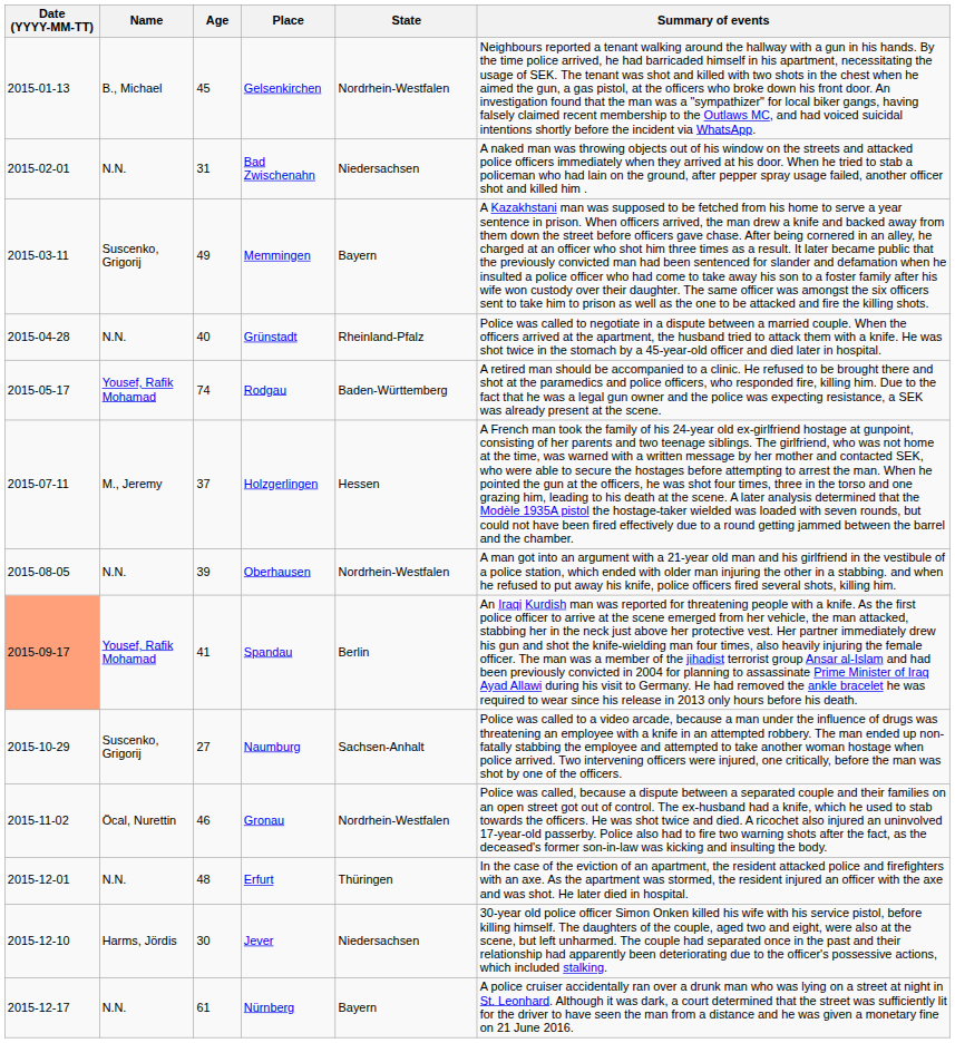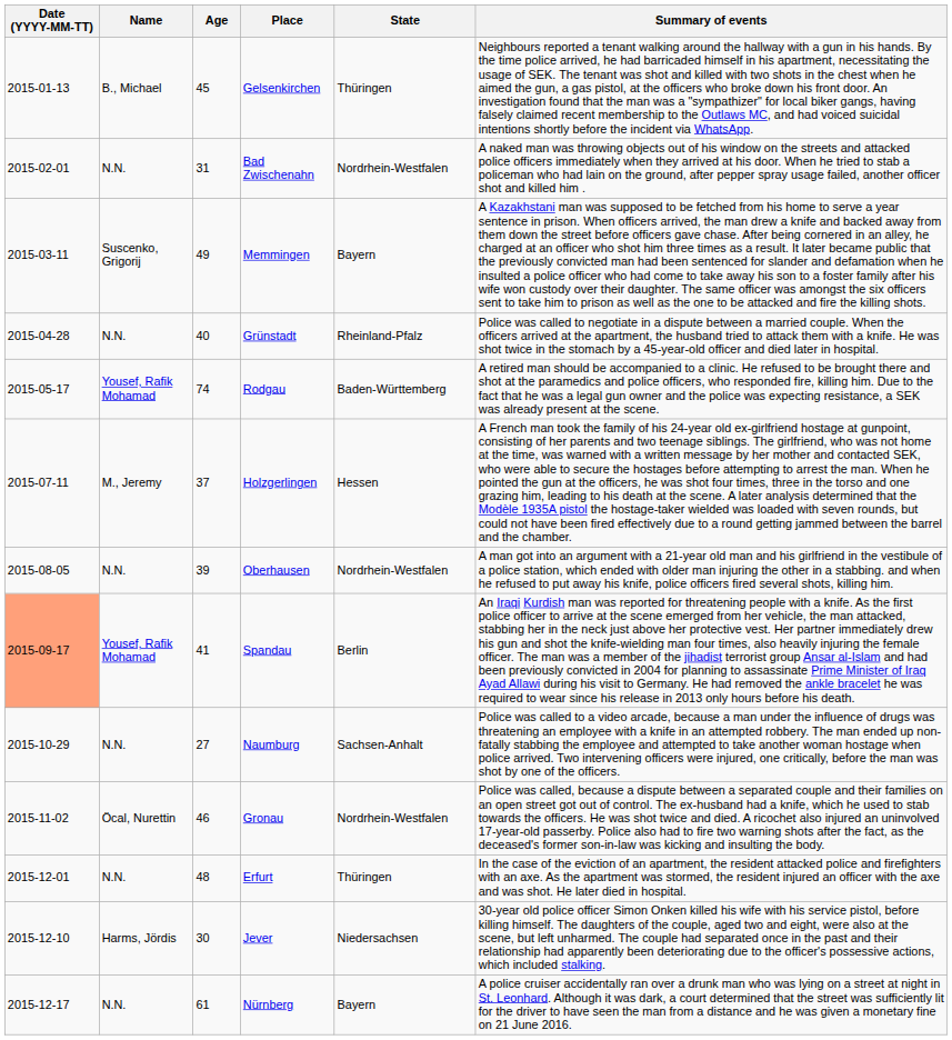 <table class="wikitable sortable static-row-numbers static-row-header-text">
 <tr>
 <th style="width:10%;">Date<br>(YYYY-MM-TT)</th>
 <th style="width:10%;">Name</th>
 <th style="width:5%;">Age</th>
 <th style="width:10%;">Place</th>
 <th style="width:15%;">State</th>
 <th style="width:50%;">Summary of events</th>
 </tr>
 <tr>
 <td>2015-01-13</td>
 <td>B., Michael</td>
 <td>45</td>
 <td><a href='#'>Gelsenkirchen</a></td>
-<td>Nordrhein-Westfalen</td>
+<td>Thüringen</td>
 <td>Neighbours reported a tenant walking around the hallway with a gun in his hands. By the time police arrived, he had barricaded himself in his apartment, necessitating the usage of SEK. The tenant was shot and killed with two shots in the chest when he aimed the gun, a gas pistol, at the officers who broke down his front door. An investigation found that the man was a "sympathizer" for local biker gangs, having falsely claimed recent membership to the <a href='#'>Outlaws MC</a>, and had voiced suicidal intentions shortly before the incident via <a href='#'>WhatsApp</a>.</td>
 </tr>
 <tr>
 <td>2015-02-01</td>
 <td>N.N.</td>
 <td>31</td>
 <td><a href='#'>Bad Zwischenahn</a></td>
-<td>Niedersachsen</td>
+<td>Nordrhein-Westfalen</td>
 <td>A naked man was throwing objects out of his window on the streets and attacked police officers immediately when they arrived at his door. When he tried to stab a policeman who had lain on the ground, after pepper spray usage failed, another officer shot and killed him .</td>
 </tr>
 <tr>
 <td>2015-03-11</td>
 <td>Suscenko, Grigorij</td>
 <td>49</td>
 <td><a href='#'>Memmingen</a></td>
 <td>Bayern</td>
 <td>A <a href='#'>Kazakhstani</a> man was supposed to be fetched from his home to serve a year sentence in prison. When officers arrived, the man drew a knife and backed away from them down the street before officers gave chase. After being cornered in an alley, he charged at an officer who shot him three times as a result. It later became public that the previously convicted man had been sentenced for slander and defamation when he insulted a police officer who had come to take away his son to a foster family after his wife won custody over their daughter. The same officer was amongst the six officers sent to take him to prison as well as the one to be attacked and fire the killing shots.</td>
 </tr>
 <tr>
 <td>2015-04-28</td>
 <td>N.N.</td>
 <td>40</td>
 <td><a href='#'>Grünstadt</a></td>
 <td>Rheinland-Pfalz</td>
 <td>Police was called to negotiate in a dispute between a married couple. When the officers arrived at the apartment, the husband tried to attack them with a knife. He was shot twice in the stomach by a 45-year-old officer and died later in hospital.</td>
 </tr>
 <tr>
 <td>2015-05-17</td>
 <td><a href='#'>Yousef, Rafik Mohamad</a></td>
 <td>74</td>
 <td><a href='#'>Rodgau</a></td>
 <td>Baden-Württemberg</td>
 <td>A retired man should be accompanied to a clinic. He refused to be brought there and shot at the paramedics and police officers, who responded fire, killing him. Due to the fact that he was a legal gun owner and the police was expecting resistance, a SEK was already present at the scene.</td>
 </tr>
 <tr>
 <td>2015-07-11</td>
 <td>M., Jeremy</td>
 <td>37</td>
 <td><a href='#'>Holzgerlingen</a></td>
 <td>Hessen</td>
 <td>A French man took the family of his 24-year old ex-girlfriend hostage at gunpoint, consisting of her parents and two teenage siblings. The girlfriend, who was not home at the time, was warned with a written message by her mother and contacted SEK, who were able to secure the hostages before attempting to arrest the man. When he pointed the gun at the officers, he was shot four times, three in the torso and one grazing him, leading to his death at the scene. A later analysis determined that the <a href='#'>Modèle 1935A pistol</a> the hostage-taker wielded was loaded with seven rounds, but could not have been fired effectively due to a round getting jammed between the barrel and the chamber.</td>
 </tr>
 <tr>
 <td>2015-08-05</td>
 <td>N.N.</td>
 <td>39</td>
 <td><a href='#'>Oberhausen</a></td>
 <td>Nordrhein-Westfalen</td>
 <td>A man got into an argument with a 21-year old man and his girlfriend in the vestibule of a police station, which ended with older man injuring the other in a stabbing. and when he refused to put away his knife, police officers fired several shots, killing him.</td>
 </tr>
 <tr>
 <td style="background: lightsalmon;">2015-09-17</td>
 <td><a href='#'>Yousef, Rafik Mohamad</a></td>
 <td>41</td>
 <td><a href='#'>Spandau</a></td>
 <td>Berlin</td>
 <td>An <a href='#'>Iraqi</a> <a href='#'>Kurdish</a> man was reported for threatening people with a knife. As the first police officer to arrive at the scene emerged from her vehicle, the man attacked, stabbing her in the neck just above her protective vest. Her partner immediately drew his gun and shot the knife-wielding man four times, also heavily injuring the female officer. The man was a member of the <a href='#'>jihadist</a> terrorist group <a href='#'>Ansar al-Islam</a> and had been previously convicted in 2004 for planning to assassinate <a href='#'>Prime Minister of Iraq</a> <a href='#'>Ayad Allawi</a> during his visit to Germany. He had removed the <a href='#'>ankle bracelet</a> he was required to wear since his release in 2013 only hours before his death.</td>
 </tr>
 <tr>
 <td>2015-10-29</td>
-<td>Suscenko, Grigorij</td>
+<td>N.N.</td>
 <td>27</td>
 <td><a href='#'>Naumburg</a></td>
 <td>Sachsen-Anhalt</td>
 <td>Police was called to a video arcade, because a man under the influence of drugs was threatening an employee with a knife in an attempted robbery. The man ended up non-fatally stabbing the employee and attempted to take another woman hostage when police arrived. Two intervening officers were injured, one critically, before the man was shot by one of the officers.</td>
 </tr>
 <tr>
 <td>2015-11-02</td>
 <td>Öcal, Nurettin</td>
 <td>46</td>
 <td><a href='#'>Gronau</a></td>
 <td>Nordrhein-Westfalen</td>
 <td>Police was called, because a dispute between a separated couple and their families on an open street got out of control. The ex-husband had a knife, which he used to stab towards the officers. He was shot twice and died. A ricochet also injured an uninvolved 17-year-old passerby. Police also had to fire two warning shots after the fact, as the deceased's former son-in-law was kicking and insulting the body.</td>
 </tr>
 <tr>
 <td>2015-12-01</td>
 <td>N.N.</td>
 <td>48</td>
 <td><a href='#'>Erfurt</a></td>
 <td>Thüringen</td>
 <td>In the case of the eviction of an apartment, the resident attacked police and firefighters with an axe. As the apartment was stormed, the resident injured an officer with the axe and was shot. He later died in hospital.</td>
 </tr>
 <tr>
 <td>2015-12-10</td>
 <td>Harms, Jördis</td>
 <td>30</td>
 <td><a href='#'>Jever</a></td>
 <td>Niedersachsen</td>
 <td>30-year old police officer Simon Onken killed his wife with his service pistol, before killing himself. The daughters of the couple, aged two and eight, were also at the scene, but left unharmed. The couple had separated once in the past and their relationship had apparently been deteriorating due to the officer's possessive actions, which included <a href='#'>stalking</a>.</td>
 </tr>
 <tr>
 <td>2015-12-17</td>
 <td>N.N.</td>
 <td>61</td>
 <td><a href='#'>Nürnberg</a></td>
 <td>Bayern</td>
 <td>A police cruiser accidentally ran over a drunk man who was lying on a street at night in <a href='#'>St. Leonhard</a>. Although it was dark, a court determined that the street was sufficiently lit for the driver to have seen the man from a distance and he was given a monetary fine on 21 June 2016.</td>
 </tr>
 </table>
